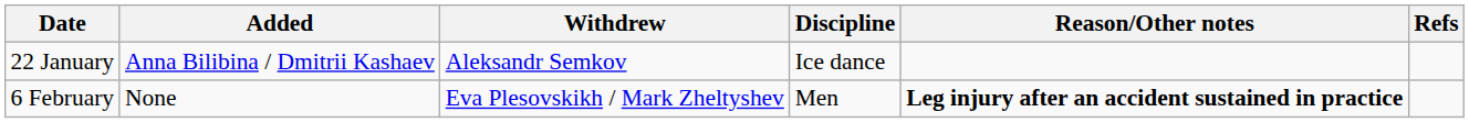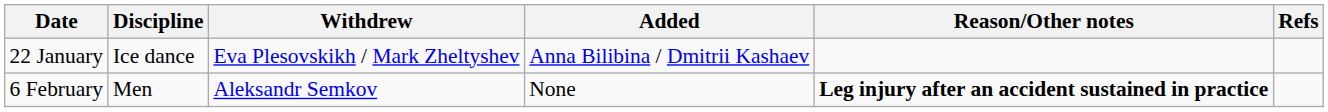 <table class="wikitable sortable">
 <tr>
 <th>Date</th>
+<th>Discipline</th>
+<th>Withdrew</th>
 <th>Added</th>
-<th>Withdrew</th>
-<th>Discipline</th>
 <th>Reason/Other notes</th>
 <th>Refs</th>
 </tr>
 <tr>
 <td>22 January</td>
+<td>Ice dance</td>
+<td><a href='#'>Eva Plesovskikh</a> / <a href='#'>Mark Zheltyshev</a></td>
 <td><a href='#'>Anna Bilibina</a> / <a href='#'>Dmitrii Kashaev</a></td>
-<td><a href='#'>Aleksandr Semkov</a></td>
-<td>Ice dance</td>
 <td></td>
 <td></td>
 </tr>
 <tr>
 <td>6 February</td>
+<td>Men</td>
+<td><a href='#'>Aleksandr Semkov</a></td>
 <td>None</td>
-<td><a href='#'>Eva Plesovskikh</a> / <a href='#'>Mark Zheltyshev</a></td>
-<td>Men</td>
 <td><strong>Leg injury after an accident sustained in practice</strong></td>
 <td></td>
 </tr>
 </table>
